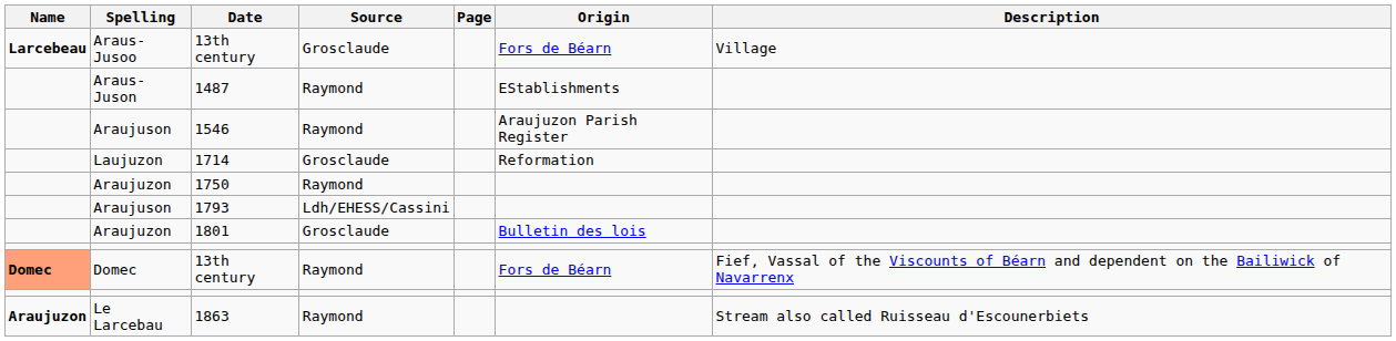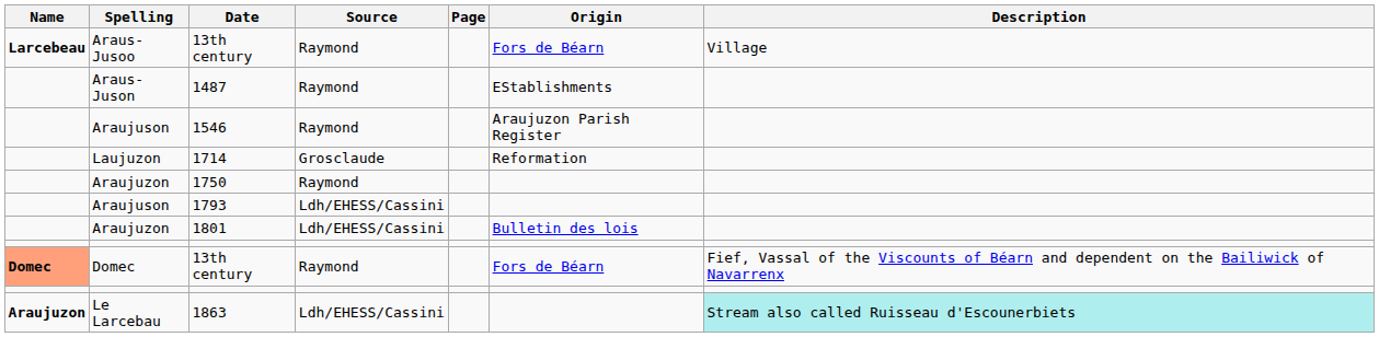 <table class="wikitable">
 <tr>
 <th>Name</th>
 <th>Spelling</th>
 <th>Date</th>
 <th>Source</th>
 <th>Page</th>
 <th>Origin</th>
 <th>Description</th>
 </tr>
 <tr>
 <td><strong>Larcebeau</strong></td>
 <td>Araus-Jusoo</td>
 <td>13th century</td>
-<td>Grosclaude</td>
+<td>Raymond</td>
 <td></td>
 <td><a href='#'>Fors de Béarn</a></td>
 <td>Village</td>
 </tr>
 <tr>
 <td></td>
 <td>Araus-Juson</td>
 <td>1487</td>
 <td>Raymond</td>
 <td></td>
 <td>EStablishments</td>
 <td></td>
 </tr>
 <tr>
 <td></td>
 <td>Araujuson</td>
 <td>1546</td>
 <td>Raymond</td>
 <td></td>
 <td>Araujuzon Parish Register</td>
 <td></td>
 </tr>
 <tr>
 <td></td>
 <td>Laujuzon</td>
 <td>1714</td>
 <td>Grosclaude</td>
 <td></td>
 <td>Reformation</td>
 <td></td>
 </tr>
 <tr>
 <td></td>
 <td>Araujuzon</td>
 <td>1750</td>
 <td>Raymond</td>
 <td></td>
 <td></td>
 <td></td>
 </tr>
 <tr>
 <td></td>
 <td>Araujuson</td>
 <td>1793</td>
 <td>Ldh/EHESS/Cassini</td>
 <td></td>
 <td></td>
 <td></td>
 </tr>
 <tr>
 <td></td>
 <td>Araujuzon</td>
 <td>1801</td>
-<td>Grosclaude</td>
+<td>Ldh/EHESS/Cassini</td>
 <td></td>
 <td><a href='#'>Bulletin des lois</a></td>
 <td></td>
 </tr>
 <tr>
 <td></td>
 <td></td>
 <td></td>
 <td></td>
 <td></td>
 <td></td>
 <td></td>
 </tr>
 <tr>
 <td style="background: lightsalmon;"><strong>Domec</strong></td>
 <td>Domec</td>
 <td>13th century</td>
 <td>Raymond</td>
 <td></td>
 <td><a href='#'>Fors de Béarn</a></td>
 <td>Fief, Vassal of the <a href='#'>Viscounts of Béarn</a> and dependent on the <a href='#'>Bailiwick</a> of <a href='#'>Navarrenx</a></td>
 </tr>
 <tr>
 <td></td>
 <td></td>
 <td></td>
 <td></td>
 <td></td>
 <td></td>
 <td></td>
 </tr>
 <tr>
 <td><strong>Araujuzon</strong></td>
 <td>Le Larcebau</td>
 <td>1863</td>
-<td>Raymond</td>
+<td>Ldh/EHESS/Cassini</td>
 <td></td>
 <td></td>
-<td>Stream also called Ruisseau d'Escounerbiets</td>
+<td style="background: paleturquoise;">Stream also called Ruisseau d'Escounerbiets</td>
 </tr>
 </table>
